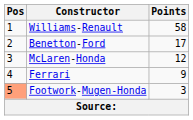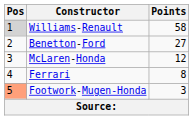 <table class="wikitable" style="font-size: 95%;">
 <tr>
 <th>Pos</th>
 <th>Constructor</th>
 <th>Points</th>
 </tr>
 <tr>
-<td>1</td>
+<td style="background: lightgrey;">1</td>
 <td> <a href='#'>Williams</a>-<a href='#'>Renault</a></td>
 <td align="right">58</td>
 </tr>
 <tr>
 <td>2</td>
 <td> <a href='#'>Benetton</a>-<a href='#'>Ford</a></td>
-<td align="right">17</td>
+<td align="right">27</td>
 </tr>
 <tr>
 <td>3</td>
 <td> <a href='#'>McLaren</a>-<a href='#'>Honda</a></td>
 <td align="right">12</td>
 </tr>
 <tr>
 <td>4</td>
 <td> <a href='#'>Ferrari</a></td>
-<td align="right">9</td>
+<td align="right">8</td>
 </tr>
 <tr>
 <td style="background: lightsalmon;">5</td>
 <td> <a href='#'>Footwork</a>-<a href='#'>Mugen-Honda</a></td>
 <td align="right">3</td>
 </tr>
 <tr>
 <th colspan=4>Source: </th>
 </tr>
 </table>
